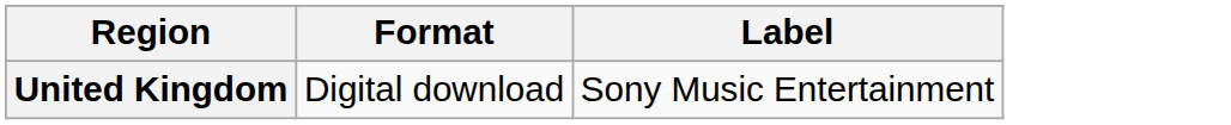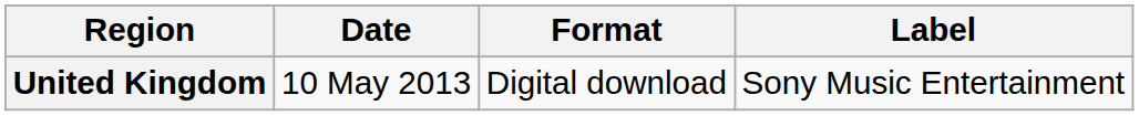 <table class="wikitable plainrowheaders">
 <tr>
 <th>Region</th>
+<th>Date</th>
 <th>Format</th>
 <th>Label</th>
 </tr>
 <tr>
 <th scope="row">United Kingdom</th>
+<td>10 May 2013</td>
 <td>Digital download</td>
 <td>Sony Music Entertainment</td>
 </tr>
 </table>
